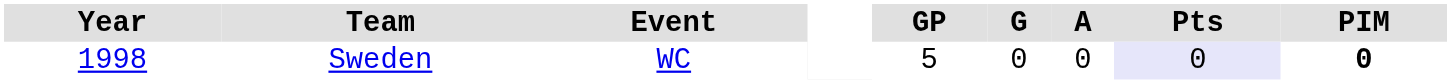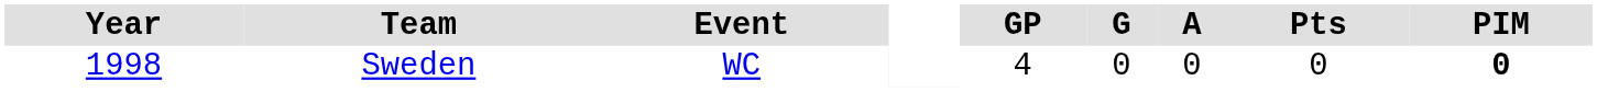 <table border="0" cellpadding="1" cellspacing="0" style="text-align:center; width:50em">
 <tr ALIGN="center" bgcolor="#e0e0e0">
 <th>Year</th>
 <th>Team</th>
 <th>Event</th>
 <th rowspan="99" bgcolor="#ffffff"> </th>
 <th>GP</th>
 <th>G</th>
 <th>A</th>
 <th>Pts</th>
 <th>PIM</th>
 </tr>
 <tr>
 <td><a href='#'>1998</a></td>
 <td><a href='#'>Sweden</a></td>
 <td><a href='#'>WC</a></td>
-<td>5</td>
+<td>4</td>
 <td>0</td>
 <td>0</td>
-<td style="background: lavender;">0</td>
+<td>0</td>
 <td><strong>0</strong></td>
 </tr>
 </table>
